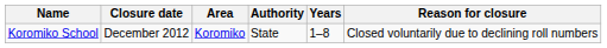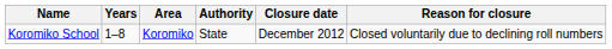 <table class="wikitable sortable">
 <tr>
 <th>Name</th>
-<th>Closure date</th>
+<th>Years</th>
 <th>Area</th>
 <th>Authority</th>
-<th>Years</th>
+<th>Closure date</th>
 <th class="unsortable">Reason for closure</th>
 </tr>
 <tr>
 <td><a href='#'>Koromiko School</a></td>
-<td>December 2012</td>
+<td>1–8</td>
 <td><a href='#'>Koromiko</a></td>
 <td>State</td>
-<td>1–8</td>
+<td>December 2012</td>
 <td>Closed voluntarily due to declining roll numbers</td>
 </tr>
 </table>
